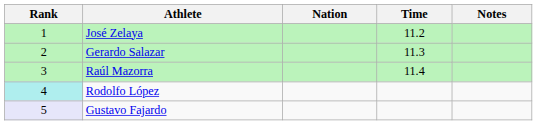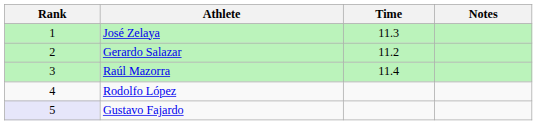 <table class="wikitable sortable" style="text-align:center;width: 55%;">
 <tr>
 <th scope="col">Rank</th>
 <th scope="col">Athlete</th>
-<th scope="col">Nation</th>
 <th scope="col">Time</th>
 <th scope="col">Notes</th>
 </tr>
 <tr bgcolor="#bbf3bb">
 <td>1</td>
 <td align=left><a href='#'>José Zelaya</a></td>
-<td align=left></td>
-<td>11.2</td>
+<td>11.3</td>
 <td></td>
 </tr>
 <tr bgcolor="#bbf3bb">
 <td>2</td>
 <td align=left><a href='#'>Gerardo Salazar</a></td>
-<td align=left></td>
-<td>11.3</td>
+<td>11.2</td>
 <td></td>
 </tr>
 <tr bgcolor="#bbf3bb">
 <td>3</td>
 <td align=left><a href='#'>Raúl Mazorra</a></td>
-<td align=left></td>
 <td>11.4</td>
 <td></td>
 </tr>
 <tr>
-<td style="background: paleturquoise;">4</td>
+<td>4</td>
 <td align=left><a href='#'>Rodolfo López</a></td>
-<td align=left></td>
 <td></td>
 <td></td>
 </tr>
 <tr>
 <td style="background: lavender;">5</td>
 <td align=left><a href='#'>Gustavo Fajardo</a></td>
-<td align=left></td>
 <td></td>
 <td></td>
 </tr>
 </table>
